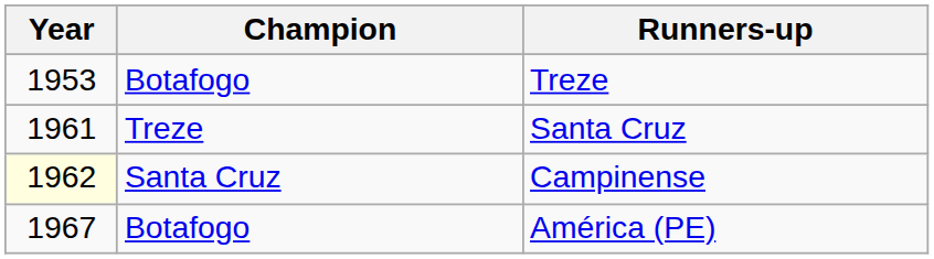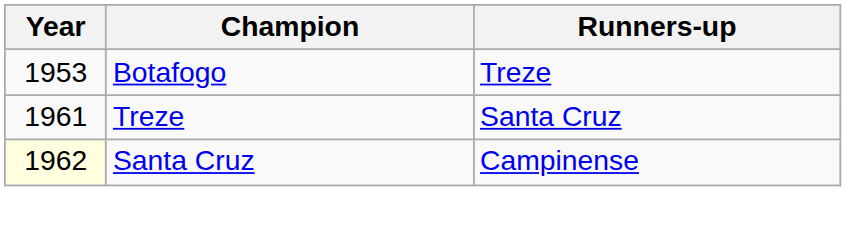 <table class="wikitable">
 <tr>
 <th width=50>Year</th>
 <th width=200>Champion</th>
 <th width=200>Runners-up</th>
 </tr>
 <tr>
 <td align=center>1953</td>
 <td> <a href='#'>Botafogo</a></td>
 <td> <a href='#'>Treze</a></td>
 </tr>
 <tr>
 <td align=center>1961</td>
 <td> <a href='#'>Treze</a></td>
 <td> <a href='#'>Santa Cruz</a></td>
 </tr>
 <tr>
 <td align=center style="background: lightyellow;">1962</td>
 <td> <a href='#'>Santa Cruz</a></td>
 <td> <a href='#'>Campinense</a></td>
 </tr>
-<tr>
-<td align=center>1967</td>
-<td> <a href='#'>Botafogo</a></td>
-<td> <a href='#'>América (PE)</a></td>
-</tr>
 </table>
